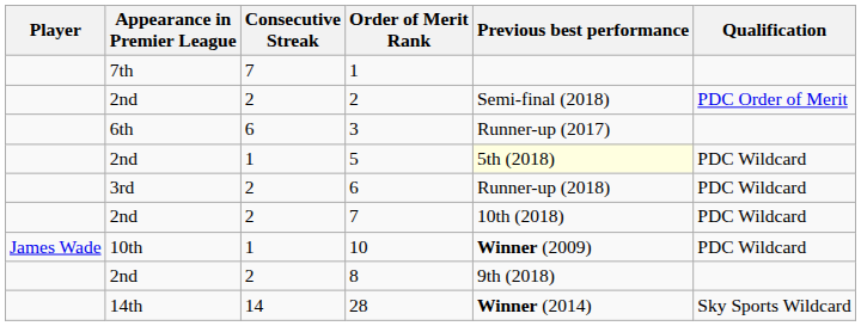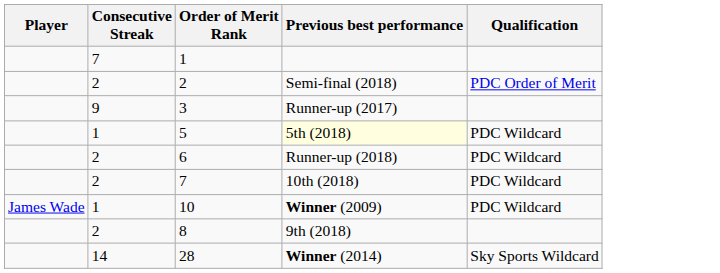 <table class="wikitable sortable" style="text-align: left;">
 <tr>
 <th>Player</th>
-<th data-sort-type="number">Appearance in<br>Premier League</th>
 <th>Consecutive<br>Streak</th>
 <th>Order of Merit<br>Rank</th>
 <th data-sort-type="number">Previous best performance</th>
 <th>Qualification</th>
 </tr>
 <tr>
 <td></td>
-<td>7th</td>
 <td>7</td>
 <td>1</td>
 <td></td>
 <td></td>
 </tr>
 <tr>
 <td></td>
-<td>2nd</td>
 <td>2</td>
 <td>2</td>
 <td>Semi-final (2018)</td>
 <td><a href='#'>PDC Order of Merit</a></td>
 </tr>
 <tr>
 <td></td>
-<td>6th</td>
-<td>6</td>
+<td>9</td>
 <td>3</td>
 <td>Runner-up (2017)</td>
 <td></td>
 </tr>
 <tr>
 <td></td>
-<td>2nd</td>
 <td>1</td>
 <td>5</td>
 <td style="background: lightyellow;">5th (2018)</td>
 <td>PDC Wildcard</td>
 </tr>
 <tr>
 <td></td>
-<td>3rd</td>
 <td>2</td>
 <td>6</td>
 <td>Runner-up (2018)</td>
 <td>PDC Wildcard</td>
 </tr>
 <tr>
 <td></td>
-<td>2nd</td>
 <td>2</td>
 <td>7</td>
 <td>10th (2018)</td>
 <td>PDC Wildcard</td>
 </tr>
 <tr>
 <td> <a href='#'>James Wade</a></td>
-<td>10th</td>
 <td>1</td>
 <td>10</td>
 <td><strong>Winner</strong> (2009)</td>
 <td>PDC Wildcard</td>
 </tr>
 <tr>
 <td></td>
-<td>2nd</td>
 <td>2</td>
 <td>8</td>
 <td>9th (2018)</td>
 <td></td>
 </tr>
 <tr>
 <td></td>
-<td>14th</td>
 <td>14</td>
 <td>28</td>
 <td><strong>Winner</strong> (2014)</td>
 <td>Sky Sports Wildcard</td>
 </tr>
 </table>
